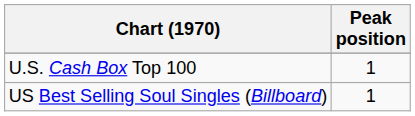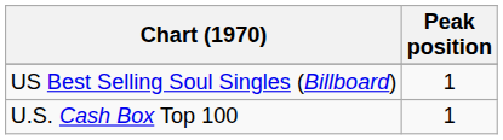 <table class="wikitable sortable">
 <tr>
 <th align="left">Chart (1970)</th>
 <th align="left">Peak<br>position</th>
 </tr>
 <tr>
 </tr>
 <tr>
 </tr>
 <tr>
 </tr>
 <tr>
+<td scope="row">US <a href='#'>Best Selling Soul Singles</a> (<em><a href='#'>Billboard</a></em>)</td>
+<td align="center">1</td>
+</tr>
+<tr>
 <td>U.S. <em><a href='#'>Cash Box</a></em> Top 100</td>
 <td style="text-align:center;">1</td>
 </tr>
-<tr>
-<td scope="row">US <a href='#'>Best Selling Soul Singles</a> (<em><a href='#'>Billboard</a></em>)</td>
-<td align="center">1</td>
-</tr>
 </table>
